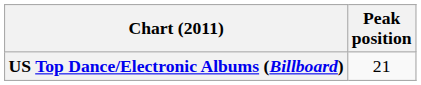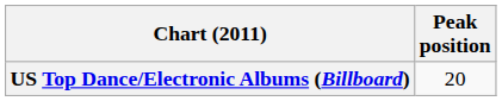 <table class="wikitable sortable plainrowheaders" style="text-align:center">
 <tr>
 <th scope="col">Chart (2011)</th>
 <th scope="col">Peak<br>position</th>
 </tr>
 <tr>
 <th scope="row">US <a href='#'>Top Dance/Electronic Albums</a> (<em><a href='#'>Billboard</a></em>)</th>
-<td>21</td>
+<td>20</td>
 </tr>
 </table>
